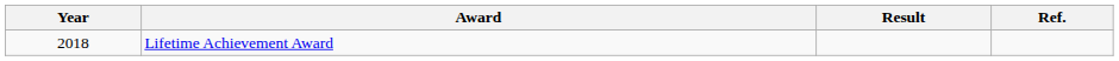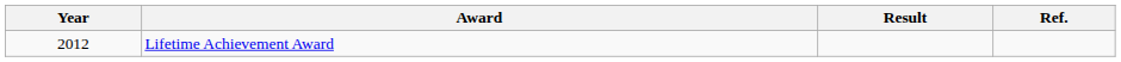 <table class="wikitable" style="width:70%;">
 <tr>
 <th>Year</th>
 <th>Award</th>
 <th>Result</th>
 <th>Ref.</th>
 </tr>
 <tr>
-<td style="text-align:center;">2018</td>
+<td style="text-align:center;">2012</td>
 <td><a href='#'>Lifetime Achievement Award</a></td>
 <td></td>
 <td style="text-align:center;"></td>
 </tr>
 </table>
